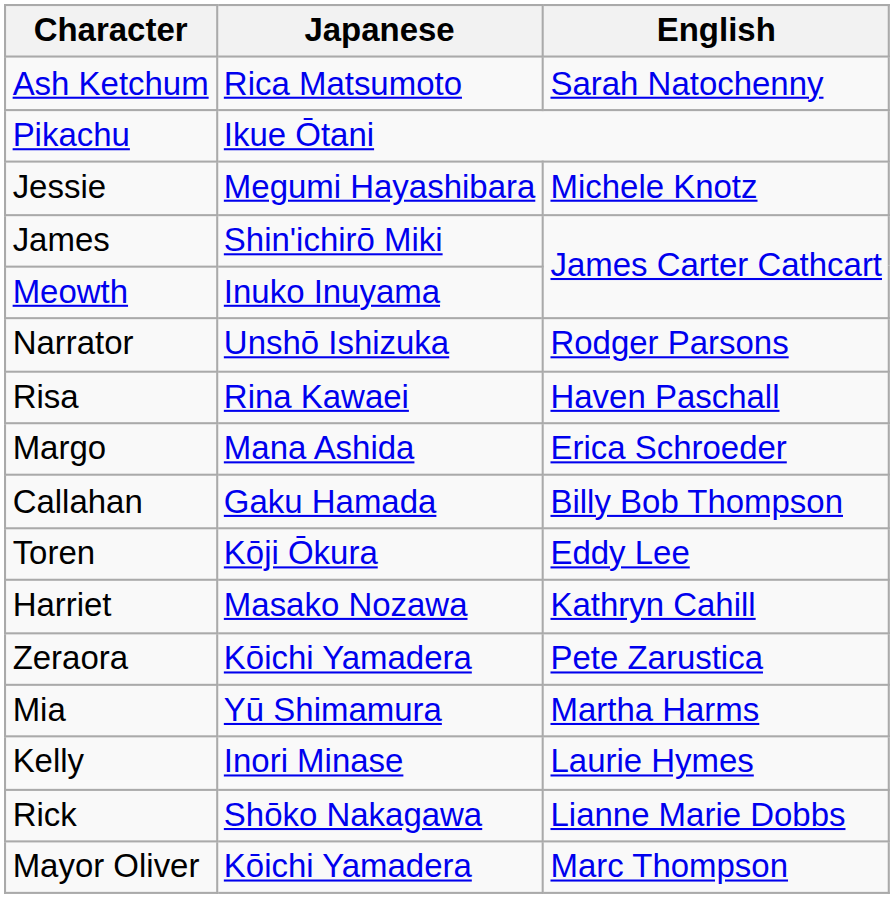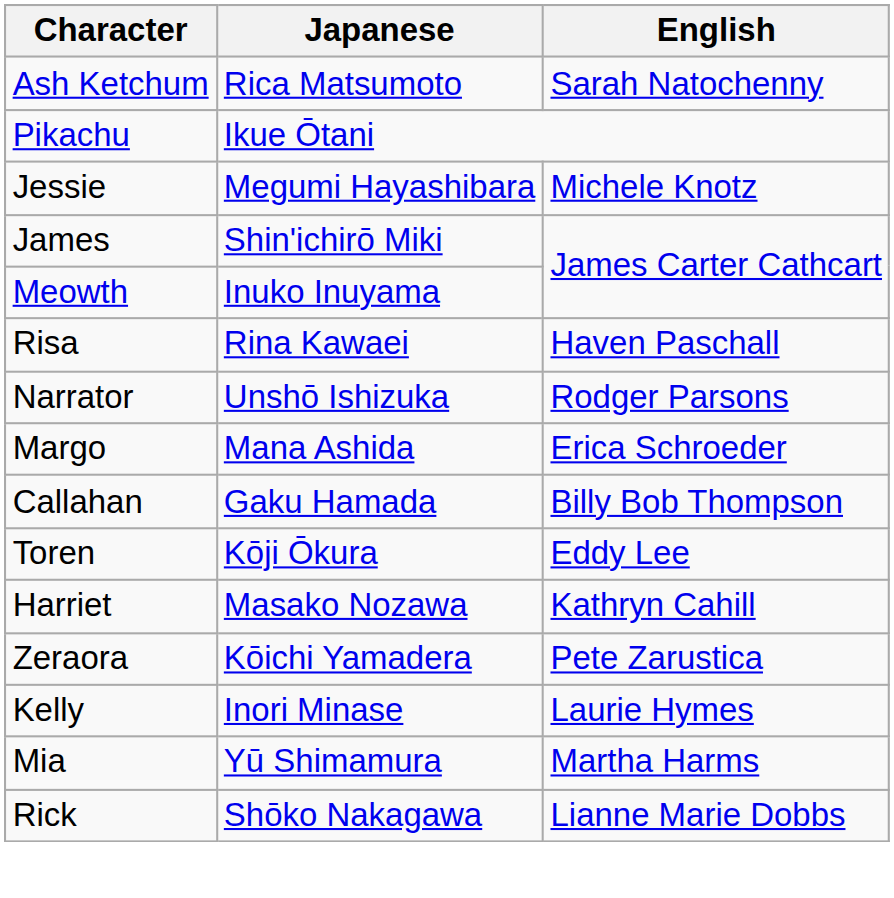 <table class="wikitable">
 <tr>
 <th>Character</th>
 <th>Japanese</th>
 <th>English</th>
 </tr>
 <tr>
 <td><a href='#'>Ash Ketchum</a></td>
 <td><a href='#'>Rica Matsumoto</a></td>
 <td><a href='#'>Sarah Natochenny</a></td>
 </tr>
 <tr>
 <td><a href='#'>Pikachu</a></td>
 <td colspan="2"><div><a href='#'>Ikue Ōtani</a></div></td>
 </tr>
 <tr>
 <td>Jessie</td>
 <td><a href='#'>Megumi Hayashibara</a></td>
 <td><a href='#'>Michele Knotz</a></td>
 </tr>
 <tr>
 <td>James</td>
 <td><a href='#'>Shin'ichirō Miki</a></td>
 <td rowspan=2><a href='#'>James Carter Cathcart</a></td>
 </tr>
 <tr>
 <td><a href='#'>Meowth</a></td>
 <td><a href='#'>Inuko Inuyama</a></td>
 </tr>
 <tr>
+<td>Risa</td>
+<td><a href='#'>Rina Kawaei</a></td>
+<td><a href='#'>Haven Paschall</a></td>
+</tr>
+<tr>
 <td>Narrator</td>
 <td><a href='#'>Unshō Ishizuka</a></td>
 <td><a href='#'>Rodger Parsons</a></td>
-</tr>
-<tr>
-<td>Risa</td>
-<td><a href='#'>Rina Kawaei</a></td>
-<td><a href='#'>Haven Paschall</a></td>
 </tr>
 <tr>
 <td>Margo</td>
 <td><a href='#'>Mana Ashida</a></td>
 <td><a href='#'>Erica Schroeder</a></td>
 </tr>
 <tr>
 <td>Callahan</td>
 <td><a href='#'>Gaku Hamada</a></td>
 <td><a href='#'>Billy Bob Thompson</a></td>
 </tr>
 <tr>
 <td>Toren</td>
 <td><a href='#'>Kōji Ōkura</a></td>
 <td><a href='#'>Eddy Lee</a></td>
 </tr>
 <tr>
 <td>Harriet</td>
 <td><a href='#'>Masako Nozawa</a></td>
 <td><a href='#'>Kathryn Cahill</a></td>
 </tr>
 <tr>
 <td>Zeraora</td>
 <td><a href='#'>Kōichi Yamadera</a></td>
 <td><a href='#'>Pete Zarustica</a></td>
 </tr>
 <tr>
+<td>Kelly</td>
+<td><a href='#'>Inori Minase</a></td>
+<td><a href='#'>Laurie Hymes</a></td>
+</tr>
+<tr>
 <td>Mia</td>
 <td><a href='#'>Yū Shimamura</a></td>
 <td><a href='#'>Martha Harms</a></td>
-</tr>
-<tr>
-<td>Kelly</td>
-<td><a href='#'>Inori Minase</a></td>
-<td><a href='#'>Laurie Hymes</a></td>
 </tr>
 <tr>
 <td>Rick</td>
 <td><a href='#'>Shōko Nakagawa</a></td>
 <td><a href='#'>Lianne Marie Dobbs</a></td>
 </tr>
-<tr>
-<td>Mayor Oliver</td>
-<td><a href='#'>Kōichi Yamadera</a></td>
-<td><a href='#'>Marc Thompson</a></td>
-</tr>
 </table>
